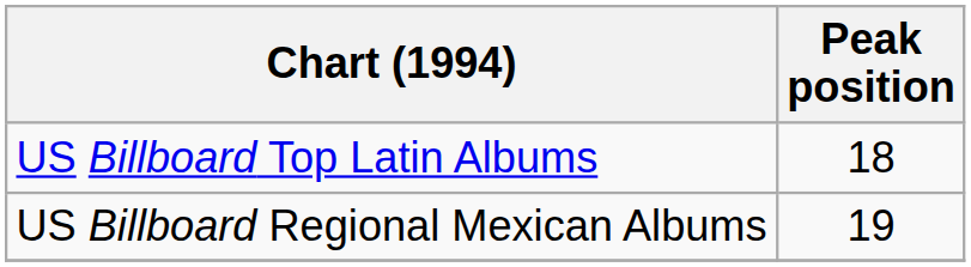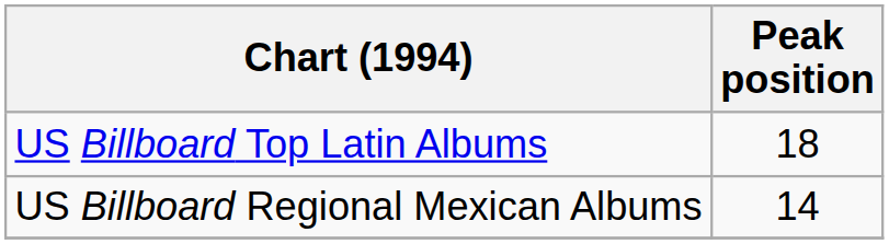 <table class="wikitable">
 <tr>
 <th align="left">Chart (1994)</th>
 <th align="left">Peak<br>position</th>
 </tr>
 <tr>
 <td align="left"><a href='#'>US</a> <a href='#'><em>Billboard</em> Top Latin Albums</a></td>
 <td align="center">18</td>
 </tr>
 <tr>
 <td align="left">US <em>Billboard</em> Regional Mexican Albums</td>
-<td align="center">19</td>
+<td align="center">14</td>
 </tr>
 <tr>
 </tr>
 </table>
